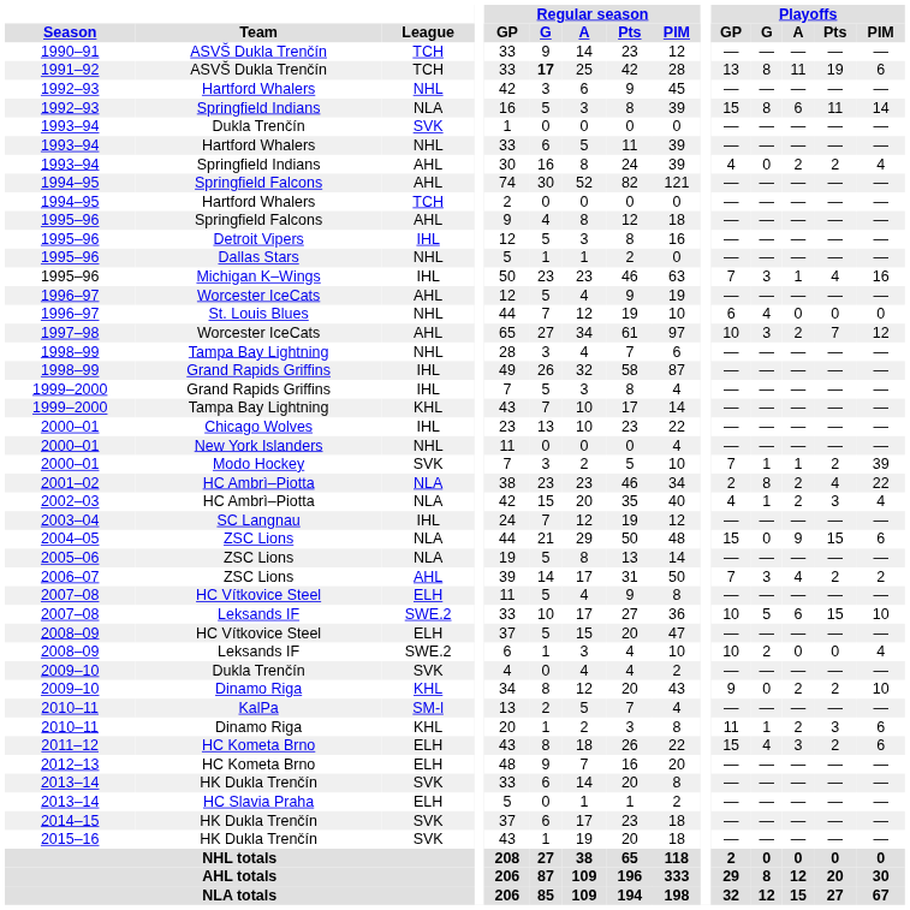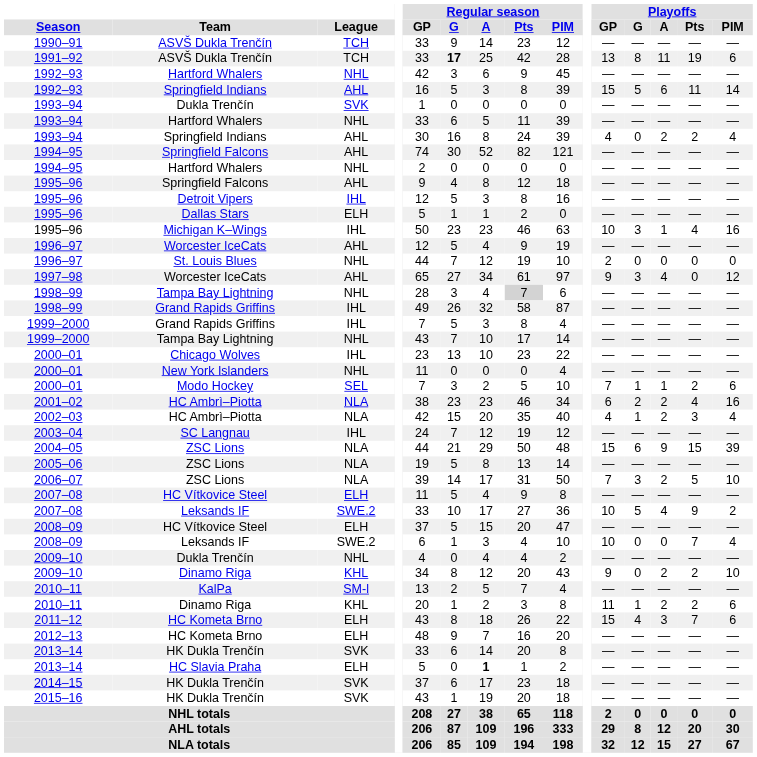 <table border="0" cellpadding="1" cellspacing="0" style="text-align:center; width:60em">
 <tr bgcolor="#e0e0e0">
 <th colspan="3" bgcolor="#ffffff"> </th>
 <th rowspan="99" bgcolor="#ffffff"> </th>
 <th colspan="5"><a href='#'>Regular season</a></th>
 <th rowspan="99" bgcolor="#ffffff"> </th>
 <th colspan="5"><a href='#'>Playoffs</a></th>
 </tr>
 <tr bgcolor="#e0e0e0">
 <th><a href='#'>Season</a></th>
 <th>Team</th>
 <th>League</th>
 <th>GP</th>
 <th><a href='#'>G</a></th>
 <th><a href='#'>A</a></th>
 <th><a href='#'>Pts</a></th>
 <th><a href='#'>PIM</a></th>
 <th>GP</th>
 <th>G</th>
 <th>A</th>
 <th>Pts</th>
 <th>PIM</th>
 </tr>
 <tr>
 <td><a href='#'>1990–91</a></td>
 <td><a href='#'>ASVŠ Dukla Trenčín</a></td>
 <td><a href='#'>TCH</a></td>
 <td>33</td>
 <td>9</td>
 <td>14</td>
 <td>23</td>
 <td>12</td>
 <td>—</td>
 <td>—</td>
 <td>—</td>
 <td>—</td>
 <td>—</td>
 </tr>
 <tr bgcolor="#f0f0f0">
 <td><a href='#'>1991–92</a></td>
 <td>ASVŠ Dukla Trenčín</td>
 <td>TCH</td>
 <td>33</td>
 <td><strong>17</strong></td>
 <td>25</td>
 <td>42</td>
 <td>28</td>
 <td>13</td>
 <td>8</td>
 <td>11</td>
 <td>19</td>
 <td>6</td>
 </tr>
 <tr>
 <td><a href='#'>1992–93</a></td>
 <td><a href='#'>Hartford Whalers</a></td>
 <td><a href='#'>NHL</a></td>
 <td>42</td>
 <td>3</td>
 <td>6</td>
 <td>9</td>
 <td>45</td>
 <td>—</td>
 <td>—</td>
 <td>—</td>
 <td>—</td>
 <td>—</td>
 </tr>
 <tr bgcolor="#f0f0f0">
 <td><a href='#'>1992–93</a></td>
 <td><a href='#'>Springfield Indians</a></td>
-<td>NLA</td>
+<td><a href='#'>AHL</a></td>
 <td>16</td>
 <td>5</td>
 <td>3</td>
 <td>8</td>
 <td>39</td>
 <td>15</td>
-<td>8</td>
+<td>5</td>
 <td>6</td>
 <td>11</td>
 <td>14</td>
 </tr>
 <tr>
 <td><a href='#'>1993–94</a></td>
 <td>Dukla Trenčín</td>
 <td><a href='#'>SVK</a></td>
 <td>1</td>
 <td>0</td>
 <td>0</td>
 <td>0</td>
 <td>0</td>
 <td>—</td>
 <td>—</td>
 <td>—</td>
 <td>—</td>
 <td>—</td>
 </tr>
 <tr bgcolor="#f0f0f0">
 <td><a href='#'>1993–94</a></td>
 <td>Hartford Whalers</td>
 <td>NHL</td>
 <td>33</td>
 <td>6</td>
 <td>5</td>
 <td>11</td>
 <td>39</td>
 <td>—</td>
 <td>—</td>
 <td>—</td>
 <td>—</td>
 <td>—</td>
 </tr>
 <tr>
 <td><a href='#'>1993–94</a></td>
 <td>Springfield Indians</td>
 <td>AHL</td>
 <td>30</td>
 <td>16</td>
 <td>8</td>
 <td>24</td>
 <td>39</td>
 <td>4</td>
 <td>0</td>
 <td>2</td>
 <td>2</td>
 <td>4</td>
 </tr>
 <tr bgcolor="#f0f0f0">
 <td><a href='#'>1994–95</a></td>
 <td><a href='#'>Springfield Falcons</a></td>
 <td>AHL</td>
 <td>74</td>
 <td>30</td>
 <td>52</td>
 <td>82</td>
 <td>121</td>
 <td>—</td>
 <td>—</td>
 <td>—</td>
 <td>—</td>
 <td>—</td>
 </tr>
 <tr>
 <td><a href='#'>1994–95</a></td>
 <td>Hartford Whalers</td>
-<td><a href='#'>TCH</a></td>
+<td>NHL</td>
 <td>2</td>
 <td>0</td>
 <td>0</td>
 <td>0</td>
 <td>0</td>
 <td>—</td>
 <td>—</td>
 <td>—</td>
 <td>—</td>
 <td>—</td>
 </tr>
 <tr bgcolor="#f0f0f0">
 <td><a href='#'>1995–96</a></td>
 <td>Springfield Falcons</td>
 <td>AHL</td>
 <td>9</td>
 <td>4</td>
 <td>8</td>
 <td>12</td>
 <td>18</td>
 <td>—</td>
 <td>—</td>
 <td>—</td>
 <td>—</td>
 <td>—</td>
 </tr>
 <tr>
 <td><a href='#'>1995–96</a></td>
 <td><a href='#'>Detroit Vipers</a></td>
 <td><a href='#'>IHL</a></td>
 <td>12</td>
 <td>5</td>
 <td>3</td>
 <td>8</td>
 <td>16</td>
 <td>—</td>
 <td>—</td>
 <td>—</td>
 <td>—</td>
 <td>—</td>
 </tr>
 <tr bgcolor="#f0f0f0">
 <td><a href='#'>1995–96</a></td>
 <td><a href='#'>Dallas Stars</a></td>
-<td>NHL</td>
+<td>ELH</td>
 <td>5</td>
 <td>1</td>
 <td>1</td>
 <td>2</td>
 <td>0</td>
 <td>—</td>
 <td>—</td>
 <td>—</td>
 <td>—</td>
 <td>—</td>
 </tr>
 <tr>
 <td>1995–96</td>
 <td><a href='#'>Michigan K–Wings</a></td>
 <td>IHL</td>
 <td>50</td>
 <td>23</td>
 <td>23</td>
 <td>46</td>
 <td>63</td>
-<td>7</td>
+<td>10</td>
 <td>3</td>
 <td>1</td>
 <td>4</td>
 <td>16</td>
 </tr>
 <tr bgcolor="#f0f0f0">
 <td><a href='#'>1996–97</a></td>
 <td><a href='#'>Worcester IceCats</a></td>
 <td>AHL</td>
 <td>12</td>
 <td>5</td>
 <td>4</td>
 <td>9</td>
 <td>19</td>
 <td>—</td>
 <td>—</td>
 <td>—</td>
 <td>—</td>
 <td>—</td>
 </tr>
 <tr>
 <td><a href='#'>1996–97</a></td>
 <td><a href='#'>St. Louis Blues</a></td>
 <td>NHL</td>
 <td>44</td>
 <td>7</td>
 <td>12</td>
 <td>19</td>
 <td>10</td>
-<td>6</td>
-<td>4</td>
+<td>2</td>
+<td>0</td>
 <td>0</td>
 <td>0</td>
 <td>0</td>
 </tr>
 <tr bgcolor="#f0f0f0">
 <td><a href='#'>1997–98</a></td>
 <td>Worcester IceCats</td>
 <td>AHL</td>
 <td>65</td>
 <td>27</td>
 <td>34</td>
 <td>61</td>
 <td>97</td>
-<td>10</td>
+<td>9</td>
 <td>3</td>
-<td>2</td>
-<td>7</td>
+<td>4</td>
+<td>0</td>
 <td>12</td>
 </tr>
 <tr>
 <td><a href='#'>1998–99</a></td>
 <td><a href='#'>Tampa Bay Lightning</a></td>
 <td>NHL</td>
 <td>28</td>
 <td>3</td>
 <td>4</td>
-<td>7</td>
+<td style="background: lightgrey;">7</td>
 <td>6</td>
 <td>—</td>
 <td>—</td>
 <td>—</td>
 <td>—</td>
 <td>—</td>
 </tr>
 <tr bgcolor="#f0f0f0">
 <td><a href='#'>1998–99</a></td>
 <td><a href='#'>Grand Rapids Griffins</a></td>
 <td>IHL</td>
 <td>49</td>
 <td>26</td>
 <td>32</td>
 <td>58</td>
 <td>87</td>
 <td>—</td>
 <td>—</td>
 <td>—</td>
 <td>—</td>
 <td>—</td>
 </tr>
 <tr>
 <td><a href='#'>1999–2000</a></td>
 <td>Grand Rapids Griffins</td>
 <td>IHL</td>
 <td>7</td>
 <td>5</td>
 <td>3</td>
 <td>8</td>
 <td>4</td>
 <td>—</td>
 <td>—</td>
 <td>—</td>
 <td>—</td>
 <td>—</td>
 </tr>
 <tr bgcolor="#f0f0f0">
 <td><a href='#'>1999–2000</a></td>
 <td>Tampa Bay Lightning</td>
-<td>KHL</td>
+<td>NHL</td>
 <td>43</td>
 <td>7</td>
 <td>10</td>
 <td>17</td>
 <td>14</td>
 <td>—</td>
 <td>—</td>
 <td>—</td>
 <td>—</td>
 <td>—</td>
 </tr>
 <tr>
 <td><a href='#'>2000–01</a></td>
 <td><a href='#'>Chicago Wolves</a></td>
 <td>IHL</td>
 <td>23</td>
 <td>13</td>
 <td>10</td>
 <td>23</td>
 <td>22</td>
 <td>—</td>
 <td>—</td>
 <td>—</td>
 <td>—</td>
 <td>—</td>
 </tr>
 <tr bgcolor="#f0f0f0">
 <td><a href='#'>2000–01</a></td>
 <td><a href='#'>New York Islanders</a></td>
 <td>NHL</td>
 <td>11</td>
 <td>0</td>
 <td>0</td>
 <td>0</td>
 <td>4</td>
 <td>—</td>
 <td>—</td>
 <td>—</td>
 <td>—</td>
 <td>—</td>
 </tr>
 <tr>
 <td><a href='#'>2000–01</a></td>
 <td><a href='#'>Modo Hockey</a></td>
-<td>SVK</td>
+<td><a href='#'>SEL</a></td>
 <td>7</td>
 <td>3</td>
 <td>2</td>
 <td>5</td>
 <td>10</td>
 <td>7</td>
 <td>1</td>
 <td>1</td>
 <td>2</td>
-<td>39</td>
+<td>6</td>
 </tr>
 <tr bgcolor="#f0f0f0">
 <td><a href='#'>2001–02</a></td>
 <td><a href='#'>HC Ambrì–Piotta</a></td>
 <td><a href='#'>NLA</a></td>
 <td>38</td>
 <td>23</td>
 <td>23</td>
 <td>46</td>
 <td>34</td>
+<td>6</td>
 <td>2</td>
-<td>8</td>
 <td>2</td>
 <td>4</td>
-<td>22</td>
+<td>16</td>
 </tr>
 <tr>
 <td><a href='#'>2002–03</a></td>
 <td>HC Ambrì–Piotta</td>
 <td>NLA</td>
 <td>42</td>
 <td>15</td>
 <td>20</td>
 <td>35</td>
 <td>40</td>
 <td>4</td>
 <td>1</td>
 <td>2</td>
 <td>3</td>
 <td>4</td>
 </tr>
 <tr bgcolor="#f0f0f0">
 <td><a href='#'>2003–04</a></td>
 <td><a href='#'>SC Langnau</a></td>
 <td>IHL</td>
 <td>24</td>
 <td>7</td>
 <td>12</td>
 <td>19</td>
 <td>12</td>
 <td>—</td>
 <td>—</td>
 <td>—</td>
 <td>—</td>
 <td>—</td>
 </tr>
 <tr>
 <td><a href='#'>2004–05</a></td>
 <td><a href='#'>ZSC Lions</a></td>
 <td>NLA</td>
 <td>44</td>
 <td>21</td>
 <td>29</td>
 <td>50</td>
 <td>48</td>
 <td>15</td>
-<td>0</td>
+<td>6</td>
 <td>9</td>
 <td>15</td>
-<td>6</td>
+<td>39</td>
 </tr>
 <tr bgcolor="#f0f0f0">
 <td><a href='#'>2005–06</a></td>
 <td>ZSC Lions</td>
 <td>NLA</td>
 <td>19</td>
 <td>5</td>
 <td>8</td>
 <td>13</td>
 <td>14</td>
 <td>—</td>
 <td>—</td>
 <td>—</td>
 <td>—</td>
 <td>—</td>
 </tr>
 <tr>
 <td><a href='#'>2006–07</a></td>
 <td>ZSC Lions</td>
-<td><a href='#'>AHL</a></td>
+<td>NLA</td>
 <td>39</td>
 <td>14</td>
 <td>17</td>
 <td>31</td>
 <td>50</td>
 <td>7</td>
 <td>3</td>
-<td>4</td>
 <td>2</td>
-<td>2</td>
+<td>5</td>
+<td>10</td>
 </tr>
 <tr bgcolor="#f0f0f0">
 <td><a href='#'>2007–08</a></td>
 <td><a href='#'>HC Vítkovice Steel</a></td>
 <td><a href='#'>ELH</a></td>
 <td>11</td>
 <td>5</td>
 <td>4</td>
 <td>9</td>
 <td>8</td>
 <td>—</td>
 <td>—</td>
 <td>—</td>
 <td>—</td>
 <td>—</td>
 </tr>
 <tr>
 <td><a href='#'>2007–08</a></td>
 <td><a href='#'>Leksands IF</a></td>
 <td><a href='#'>SWE.2</a></td>
 <td>33</td>
 <td>10</td>
 <td>17</td>
 <td>27</td>
 <td>36</td>
 <td>10</td>
 <td>5</td>
-<td>6</td>
-<td>15</td>
-<td>10</td>
+<td>4</td>
+<td>9</td>
+<td>2</td>
 </tr>
 <tr bgcolor="#f0f0f0">
 <td><a href='#'>2008–09</a></td>
 <td>HC Vítkovice Steel</td>
 <td>ELH</td>
 <td>37</td>
 <td>5</td>
 <td>15</td>
 <td>20</td>
 <td>47</td>
 <td>—</td>
 <td>—</td>
 <td>—</td>
 <td>—</td>
 <td>—</td>
 </tr>
 <tr>
 <td><a href='#'>2008–09</a></td>
 <td>Leksands IF</td>
 <td>SWE.2</td>
 <td>6</td>
 <td>1</td>
 <td>3</td>
 <td>4</td>
 <td>10</td>
 <td>10</td>
-<td>2</td>
 <td>0</td>
 <td>0</td>
+<td>7</td>
 <td>4</td>
 </tr>
 <tr bgcolor="#f0f0f0">
 <td><a href='#'>2009–10</a></td>
 <td>Dukla Trenčín</td>
-<td>SVK</td>
+<td>NHL</td>
 <td>4</td>
 <td>0</td>
 <td>4</td>
 <td>4</td>
 <td>2</td>
 <td>—</td>
 <td>—</td>
 <td>—</td>
 <td>—</td>
 <td>—</td>
 </tr>
 <tr>
 <td><a href='#'>2009–10</a></td>
 <td><a href='#'>Dinamo Riga</a></td>
 <td><a href='#'>KHL</a></td>
 <td>34</td>
 <td>8</td>
 <td>12</td>
 <td>20</td>
 <td>43</td>
 <td>9</td>
 <td>0</td>
 <td>2</td>
 <td>2</td>
 <td>10</td>
 </tr>
 <tr bgcolor="#f0f0f0">
 <td><a href='#'>2010–11</a></td>
 <td><a href='#'>KalPa</a></td>
 <td><a href='#'>SM-l</a></td>
 <td>13</td>
 <td>2</td>
 <td>5</td>
 <td>7</td>
 <td>4</td>
 <td>—</td>
 <td>—</td>
 <td>—</td>
 <td>—</td>
 <td>—</td>
 </tr>
 <tr>
 <td><a href='#'>2010–11</a></td>
 <td>Dinamo Riga</td>
 <td>KHL</td>
 <td>20</td>
 <td>1</td>
 <td>2</td>
 <td>3</td>
 <td>8</td>
 <td>11</td>
 <td>1</td>
 <td>2</td>
-<td>3</td>
+<td>2</td>
 <td>6</td>
 </tr>
 <tr bgcolor="#f0f0f0">
 <td><a href='#'>2011–12</a></td>
 <td><a href='#'>HC Kometa Brno</a></td>
 <td>ELH</td>
 <td>43</td>
 <td>8</td>
 <td>18</td>
 <td>26</td>
 <td>22</td>
 <td>15</td>
 <td>4</td>
 <td>3</td>
-<td>2</td>
+<td>7</td>
 <td>6</td>
 </tr>
 <tr>
 <td><a href='#'>2012–13</a></td>
 <td>HC Kometa Brno</td>
 <td>ELH</td>
 <td>48</td>
 <td>9</td>
 <td>7</td>
 <td>16</td>
 <td>20</td>
 <td>—</td>
 <td>—</td>
 <td>—</td>
 <td>—</td>
 <td>—</td>
 </tr>
 <tr bgcolor="#f0f0f0">
 <td><a href='#'>2013–14</a></td>
 <td>HK Dukla Trenčín</td>
 <td>SVK</td>
 <td>33</td>
 <td>6</td>
 <td>14</td>
 <td>20</td>
 <td>8</td>
 <td>—</td>
 <td>—</td>
 <td>—</td>
 <td>—</td>
 <td>—</td>
 </tr>
 <tr>
 <td><a href='#'>2013–14</a></td>
 <td><a href='#'>HC Slavia Praha</a></td>
 <td>ELH</td>
 <td>5</td>
 <td>0</td>
-<td>1</td>
+<td><strong>1</strong></td>
 <td>1</td>
 <td>2</td>
 <td>—</td>
 <td>—</td>
 <td>—</td>
 <td>—</td>
 <td>—</td>
 </tr>
 <tr bgcolor="#f0f0f0">
 <td><a href='#'>2014–15</a></td>
 <td>HK Dukla Trenčín</td>
 <td>SVK</td>
 <td>37</td>
 <td>6</td>
 <td>17</td>
 <td>23</td>
 <td>18</td>
 <td>—</td>
 <td>—</td>
 <td>—</td>
 <td>—</td>
 <td>—</td>
 </tr>
 <tr>
 <td><a href='#'>2015–16</a></td>
 <td>HK Dukla Trenčín</td>
 <td>SVK</td>
 <td>43</td>
 <td>1</td>
 <td>19</td>
 <td>20</td>
 <td>18</td>
 <td>—</td>
 <td>—</td>
 <td>—</td>
 <td>—</td>
 <td>—</td>
 </tr>
 <tr bgcolor="#e0e0e0">
 <th colspan="3">NHL totals</th>
 <th>208</th>
 <th>27</th>
 <th>38</th>
 <th>65</th>
 <th>118</th>
 <th>2</th>
 <th>0</th>
 <th>0</th>
 <th>0</th>
 <th>0</th>
 </tr>
 <tr bgcolor="#e0e0e0">
 <th colspan="3">AHL totals</th>
 <th>206</th>
 <th>87</th>
 <th>109</th>
 <th>196</th>
 <th>333</th>
 <th>29</th>
 <th>8</th>
 <th>12</th>
 <th>20</th>
 <th>30</th>
 </tr>
 <tr bgcolor="#e0e0e0">
 <th colspan="3">NLA totals</th>
 <th>206</th>
 <th>85</th>
 <th>109</th>
 <th>194</th>
 <th>198</th>
 <th>32</th>
 <th>12</th>
 <th>15</th>
 <th>27</th>
 <th>67</th>
 </tr>
 </table>
